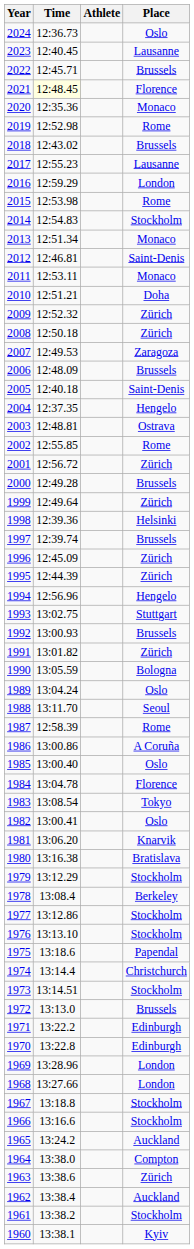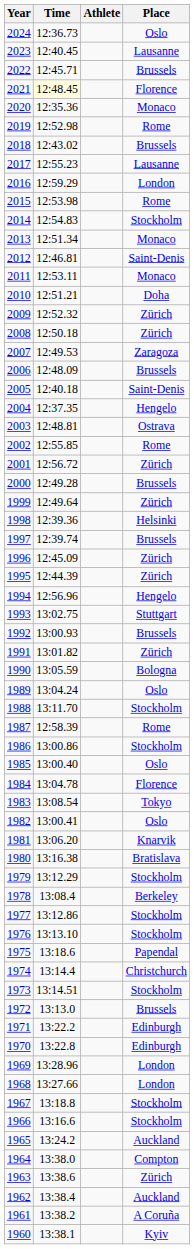 <table class="wikitable sortable" style="text-align:center;">
 <tr>
 <th>Year</th>
 <th>Time</th>
 <th>Athlete</th>
 <th>Place</th>
 </tr>
 <tr>
 <td><a href='#'>2024</a></td>
 <td>12:36.73</td>
 <td align=left></td>
 <td><a href='#'>Oslo</a></td>
 </tr>
 <tr>
 <td><a href='#'>2023</a></td>
 <td>12:40.45</td>
 <td align=left></td>
 <td><a href='#'>Lausanne</a></td>
 </tr>
 <tr>
 <td><a href='#'>2022</a></td>
 <td>12:45.71</td>
 <td align=left></td>
 <td><a href='#'>Brussels</a></td>
 </tr>
 <tr>
 <td><a href='#'>2021</a></td>
 <td style="background: lightyellow;">12:48.45</td>
 <td align=left></td>
 <td><a href='#'>Florence</a></td>
 </tr>
 <tr>
 <td><a href='#'>2020</a></td>
 <td>12:35.36</td>
 <td align=left></td>
 <td><a href='#'>Monaco</a></td>
 </tr>
 <tr>
 <td><a href='#'>2019</a></td>
 <td>12:52.98</td>
 <td align=left></td>
 <td><a href='#'>Rome</a></td>
 </tr>
 <tr>
 <td><a href='#'>2018</a></td>
 <td>12:43.02</td>
 <td align=left></td>
 <td><a href='#'>Brussels</a></td>
 </tr>
 <tr>
 <td><a href='#'>2017</a></td>
 <td>12:55.23</td>
 <td align=left></td>
 <td><a href='#'>Lausanne</a></td>
 </tr>
 <tr>
 <td><a href='#'>2016</a></td>
 <td>12:59.29</td>
 <td align=left></td>
 <td><a href='#'>London</a></td>
 </tr>
 <tr>
 <td><a href='#'>2015</a></td>
 <td>12:53.98</td>
 <td align=left></td>
 <td><a href='#'>Rome</a></td>
 </tr>
 <tr>
 <td><a href='#'>2014</a></td>
 <td>12:54.83</td>
 <td align=left></td>
 <td><a href='#'>Stockholm</a></td>
 </tr>
 <tr>
 <td><a href='#'>2013</a></td>
 <td>12:51.34</td>
 <td align=left></td>
 <td><a href='#'>Monaco</a></td>
 </tr>
 <tr>
 <td><a href='#'>2012</a></td>
 <td>12:46.81</td>
 <td align=left></td>
 <td><a href='#'>Saint-Denis</a></td>
 </tr>
 <tr>
 <td><a href='#'>2011</a></td>
 <td>12:53.11</td>
 <td align=left></td>
 <td><a href='#'>Monaco</a></td>
 </tr>
 <tr>
 <td><a href='#'>2010</a></td>
 <td>12:51.21</td>
 <td align=left></td>
 <td><a href='#'>Doha</a></td>
 </tr>
 <tr>
 <td><a href='#'>2009</a></td>
 <td>12:52.32</td>
 <td align=left></td>
 <td><a href='#'>Zürich</a></td>
 </tr>
 <tr>
 <td><a href='#'>2008</a></td>
 <td>12:50.18</td>
 <td align=left></td>
 <td><a href='#'>Zürich</a></td>
 </tr>
 <tr>
 <td><a href='#'>2007</a></td>
 <td>12:49.53</td>
 <td align=left></td>
 <td><a href='#'>Zaragoza</a></td>
 </tr>
 <tr>
 <td><a href='#'>2006</a></td>
 <td>12:48.09</td>
 <td align=left></td>
 <td><a href='#'>Brussels</a></td>
 </tr>
 <tr>
 <td><a href='#'>2005</a></td>
 <td>12:40.18</td>
 <td align=left></td>
 <td><a href='#'>Saint-Denis</a></td>
 </tr>
 <tr>
 <td><a href='#'>2004</a></td>
 <td>12:37.35</td>
 <td align=left></td>
 <td><a href='#'>Hengelo</a></td>
 </tr>
 <tr>
 <td><a href='#'>2003</a></td>
 <td>12:48.81</td>
 <td align=left></td>
 <td><a href='#'>Ostrava</a></td>
 </tr>
 <tr>
 <td><a href='#'>2002</a></td>
 <td>12:55.85</td>
 <td align=left></td>
 <td><a href='#'>Rome</a></td>
 </tr>
 <tr>
 <td><a href='#'>2001</a></td>
 <td>12:56.72</td>
 <td align=left></td>
 <td><a href='#'>Zürich</a></td>
 </tr>
 <tr>
 <td><a href='#'>2000</a></td>
 <td>12:49.28</td>
 <td align=left></td>
 <td><a href='#'>Brussels</a></td>
 </tr>
 <tr>
 <td><a href='#'>1999</a></td>
 <td>12:49.64</td>
 <td align=left></td>
 <td><a href='#'>Zürich</a></td>
 </tr>
 <tr>
 <td><a href='#'>1998</a></td>
 <td>12:39.36</td>
 <td align=left></td>
 <td><a href='#'>Helsinki</a></td>
 </tr>
 <tr>
 <td><a href='#'>1997</a></td>
 <td>12:39.74</td>
 <td align=left></td>
 <td><a href='#'>Brussels</a></td>
 </tr>
 <tr>
 <td><a href='#'>1996</a></td>
 <td>12:45.09</td>
 <td align=left></td>
 <td><a href='#'>Zürich</a></td>
 </tr>
 <tr>
 <td><a href='#'>1995</a></td>
 <td>12:44.39</td>
 <td align=left></td>
 <td><a href='#'>Zürich</a></td>
 </tr>
 <tr>
 <td><a href='#'>1994</a></td>
 <td>12:56.96</td>
 <td align=left></td>
 <td><a href='#'>Hengelo</a></td>
 </tr>
 <tr>
 <td><a href='#'>1993</a></td>
 <td>13:02.75</td>
 <td align=left></td>
 <td><a href='#'>Stuttgart</a></td>
 </tr>
 <tr>
 <td><a href='#'>1992</a></td>
 <td>13:00.93</td>
 <td align=left></td>
 <td><a href='#'>Brussels</a></td>
 </tr>
 <tr>
 <td><a href='#'>1991</a></td>
 <td>13:01.82</td>
 <td align=left></td>
 <td><a href='#'>Zürich</a></td>
 </tr>
 <tr>
 <td><a href='#'>1990</a></td>
 <td>13:05.59</td>
 <td align=left></td>
 <td><a href='#'>Bologna</a></td>
 </tr>
 <tr>
 <td><a href='#'>1989</a></td>
 <td>13:04.24</td>
 <td align=left></td>
 <td><a href='#'>Oslo</a></td>
 </tr>
 <tr>
 <td><a href='#'>1988</a></td>
 <td>13:11.70</td>
 <td align=left></td>
-<td><a href='#'>Seoul</a></td>
+<td><a href='#'>Stockholm</a></td>
 </tr>
 <tr>
 <td><a href='#'>1987</a></td>
 <td>12:58.39</td>
 <td align=left></td>
 <td><a href='#'>Rome</a></td>
 </tr>
 <tr>
 <td><a href='#'>1986</a></td>
 <td>13:00.86</td>
 <td align=left></td>
-<td><a href='#'>A Coruña</a></td>
+<td><a href='#'>Stockholm</a></td>
 </tr>
 <tr>
 <td><a href='#'>1985</a></td>
 <td>13:00.40</td>
 <td align=left></td>
 <td><a href='#'>Oslo</a></td>
 </tr>
 <tr>
 <td><a href='#'>1984</a></td>
 <td>13:04.78</td>
 <td align=left></td>
 <td><a href='#'>Florence</a></td>
 </tr>
 <tr>
 <td><a href='#'>1983</a></td>
 <td>13:08.54</td>
 <td align=left></td>
 <td><a href='#'>Tokyo</a></td>
 </tr>
 <tr>
 <td><a href='#'>1982</a></td>
 <td>13:00.41</td>
 <td align=left></td>
 <td><a href='#'>Oslo</a></td>
 </tr>
 <tr>
 <td><a href='#'>1981</a></td>
 <td>13:06.20</td>
 <td align=left></td>
 <td><a href='#'>Knarvik</a></td>
 </tr>
 <tr>
 <td><a href='#'>1980</a></td>
 <td>13:16.38</td>
 <td align=left></td>
 <td><a href='#'>Bratislava</a></td>
 </tr>
 <tr>
 <td><a href='#'>1979</a></td>
 <td>13:12.29</td>
 <td align=left></td>
 <td><a href='#'>Stockholm</a></td>
 </tr>
 <tr>
 <td><a href='#'>1978</a></td>
 <td>13:08.4</td>
 <td align=left></td>
 <td><a href='#'>Berkeley</a></td>
 </tr>
 <tr>
 <td><a href='#'>1977</a></td>
 <td>13:12.86</td>
 <td align=left></td>
 <td><a href='#'>Stockholm</a></td>
 </tr>
 <tr>
 <td><a href='#'>1976</a></td>
 <td>13:13.10</td>
 <td align=left></td>
 <td><a href='#'>Stockholm</a></td>
 </tr>
 <tr>
 <td><a href='#'>1975</a></td>
 <td>13:18.6</td>
 <td align=left></td>
 <td><a href='#'>Papendal</a></td>
 </tr>
 <tr>
 <td><a href='#'>1974</a></td>
 <td>13:14.4</td>
 <td align=left></td>
 <td><a href='#'>Christchurch</a></td>
 </tr>
 <tr>
 <td><a href='#'>1973</a></td>
 <td>13:14.51</td>
 <td align=left></td>
 <td><a href='#'>Stockholm</a></td>
 </tr>
 <tr>
 <td><a href='#'>1972</a></td>
 <td>13:13.0</td>
 <td align=left></td>
 <td><a href='#'>Brussels</a></td>
 </tr>
 <tr>
 <td><a href='#'>1971</a></td>
 <td>13:22.2</td>
 <td align=left></td>
 <td><a href='#'>Edinburgh</a></td>
 </tr>
 <tr>
 <td><a href='#'>1970</a></td>
 <td>13:22.8</td>
 <td align=left></td>
 <td><a href='#'>Edinburgh</a></td>
 </tr>
 <tr>
 <td><a href='#'>1969</a></td>
 <td>13:28.96</td>
 <td align=left></td>
 <td><a href='#'>London</a></td>
 </tr>
 <tr>
 <td><a href='#'>1968</a></td>
 <td>13:27.66</td>
 <td align=left></td>
 <td><a href='#'>London</a></td>
 </tr>
 <tr>
 <td><a href='#'>1967</a></td>
 <td>13:18.8</td>
 <td align=left></td>
 <td><a href='#'>Stockholm</a></td>
 </tr>
 <tr>
 <td><a href='#'>1966</a></td>
 <td>13:16.6</td>
 <td align=left></td>
 <td><a href='#'>Stockholm</a></td>
 </tr>
 <tr>
 <td><a href='#'>1965</a></td>
 <td>13:24.2</td>
 <td align=left></td>
 <td><a href='#'>Auckland</a></td>
 </tr>
 <tr>
 <td><a href='#'>1964</a></td>
 <td>13:38.0</td>
 <td align=left></td>
 <td><a href='#'>Compton</a></td>
 </tr>
 <tr>
 <td><a href='#'>1963</a></td>
 <td>13:38.6</td>
 <td align=left></td>
 <td><a href='#'>Zürich</a></td>
 </tr>
 <tr>
 <td><a href='#'>1962</a></td>
 <td>13:38.4</td>
 <td align=left></td>
 <td><a href='#'>Auckland</a></td>
 </tr>
 <tr>
 <td><a href='#'>1961</a></td>
 <td>13:38.2</td>
 <td align=left></td>
-<td><a href='#'>Stockholm</a></td>
+<td><a href='#'>A Coruña</a></td>
 </tr>
 <tr>
 <td><a href='#'>1960</a></td>
 <td>13:38.1</td>
 <td align=left></td>
 <td><a href='#'>Kyiv</a></td>
 </tr>
 </table>
